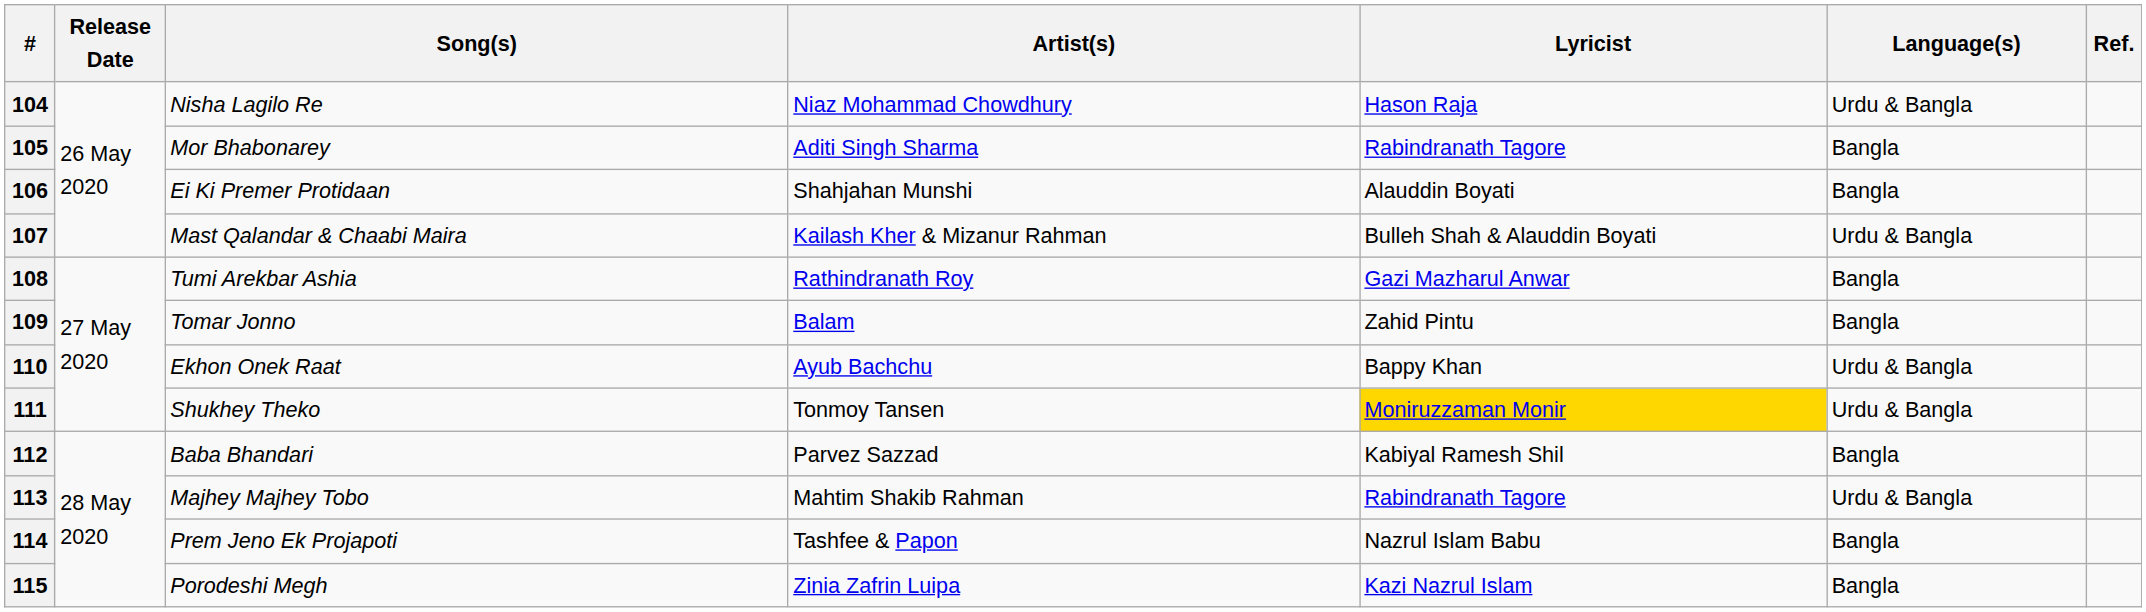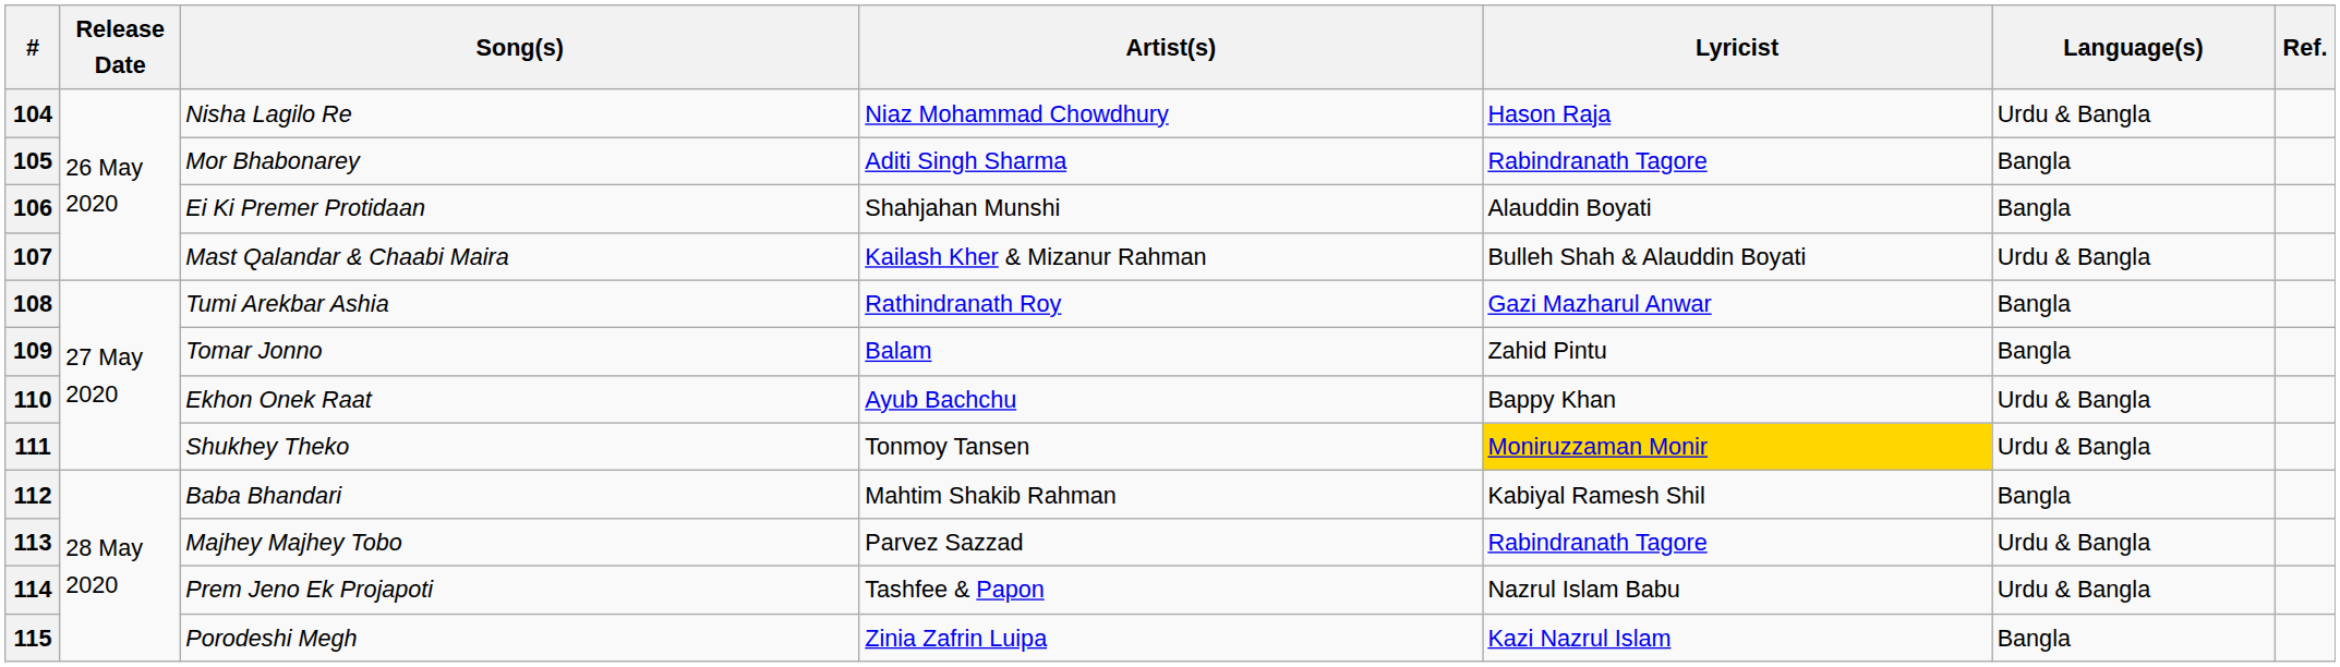 <table class="wikitable" style="text-align:left; font-size:100%; line-height:25px; width:100%;">
 <tr>
 <th style="width:1%;">#</th>
 <th style="width:04%;">Release Date </th>
 <th style="width:24%;">Song(s)</th>
 <th style="width:22%;">Artist(s)</th>
 <th style="width:18%;">Lyricist</th>
 <th style="width:10%;">Language(s)</th>
 <th style="width:1%;">Ref.</th>
 </tr>
 <tr>
 <th>104</th>
 <td rowspan="4">26 May 2020</td>
 <td><em>Nisha Lagilo Re</em></td>
 <td><a href='#'>Niaz Mohammad Chowdhury</a></td>
 <td><a href='#'>Hason Raja</a></td>
 <td>Urdu & Bangla</td>
 <td></td>
 </tr>
 <tr>
 <th>105</th>
 <td><em>Mor Bhabonarey</em></td>
 <td><a href='#'>Aditi Singh Sharma</a></td>
 <td><a href='#'>Rabindranath Tagore</a></td>
 <td>Bangla</td>
 <td></td>
 </tr>
 <tr>
 <th>106</th>
 <td><em>Ei Ki Premer Protidaan</em></td>
 <td>Shahjahan Munshi</td>
 <td>Alauddin Boyati</td>
 <td>Bangla</td>
 <td></td>
 </tr>
 <tr>
 <th>107</th>
 <td><em>Mast Qalandar & Chaabi Maira</em></td>
 <td><a href='#'>Kailash Kher</a> & Mizanur Rahman</td>
 <td>Bulleh Shah & Alauddin Boyati</td>
 <td>Urdu & Bangla</td>
 <td></td>
 </tr>
 <tr>
 <th>108</th>
 <td rowspan="4">27 May 2020</td>
 <td><em>Tumi Arekbar Ashia</em></td>
 <td><a href='#'>Rathindranath Roy</a></td>
 <td><a href='#'>Gazi Mazharul Anwar</a></td>
 <td>Bangla</td>
 <td></td>
 </tr>
 <tr>
 <th>109</th>
 <td><em>Tomar Jonno</em></td>
 <td><a href='#'>Balam</a></td>
 <td>Zahid Pintu</td>
 <td>Bangla</td>
 <td></td>
 </tr>
 <tr>
 <th>110</th>
 <td><em>Ekhon Onek Raat</em></td>
 <td><a href='#'>Ayub Bachchu</a></td>
 <td>Bappy Khan</td>
 <td>Urdu & Bangla</td>
 <td></td>
 </tr>
 <tr>
 <th>111</th>
 <td><em>Shukhey Theko</em></td>
 <td>Tonmoy Tansen</td>
 <td style="background: gold;"><a href='#'>Moniruzzaman Monir</a></td>
 <td>Urdu & Bangla</td>
 <td></td>
 </tr>
 <tr>
 <th>112</th>
 <td rowspan="4">28 May 2020</td>
 <td><em>Baba Bhandari</em></td>
-<td>Parvez Sazzad</td>
+<td>Mahtim Shakib Rahman</td>
 <td>Kabiyal Ramesh Shil</td>
 <td>Bangla</td>
 <td></td>
 </tr>
 <tr>
 <th>113</th>
 <td><em>Majhey Majhey Tobo</em></td>
-<td>Mahtim Shakib Rahman</td>
+<td>Parvez Sazzad</td>
 <td><a href='#'>Rabindranath Tagore</a></td>
 <td>Urdu & Bangla</td>
 <td></td>
 </tr>
 <tr>
 <th>114</th>
 <td><em>Prem Jeno Ek Projapoti</em></td>
 <td>Tashfee & <a href='#'>Papon</a></td>
 <td>Nazrul Islam Babu</td>
-<td>Bangla</td>
+<td>Urdu & Bangla</td>
 <td></td>
 </tr>
 <tr>
 <th>115</th>
 <td><em>Porodeshi Megh</em></td>
 <td><a href='#'>Zinia Zafrin Luipa</a></td>
 <td><a href='#'>Kazi Nazrul Islam</a></td>
 <td>Bangla</td>
 <td></td>
 </tr>
 </table>
